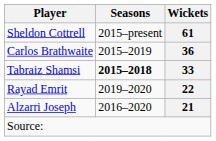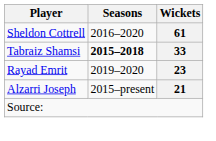 <table class="wikitable">
 <tr>
 <th>Player</th>
 <th>Seasons</th>
 <th>Wickets</th>
 </tr>
 <tr>
 <td><a href='#'>Sheldon Cottrell</a></td>
-<td>2015–present</td>
+<td>2016–2020</td>
 <th>61</th>
-</tr>
-<tr>
-<td><a href='#'>Carlos Brathwaite</a></td>
-<td>2015–2019</td>
-<th>36</th>
 </tr>
 <tr>
 <td><a href='#'>Tabraiz Shamsi</a></td>
 <td><strong>2015–2018</strong></td>
 <th>33</th>
 </tr>
 <tr>
 <td><a href='#'>Rayad Emrit</a></td>
 <td>2019–2020</td>
-<th>22</th>
+<th>23</th>
 </tr>
 <tr>
 <td><a href='#'>Alzarri Joseph</a></td>
-<td>2016–2020</td>
+<td>2015–present</td>
 <th>21</th>
 </tr>
 <tr>
 <td colspan="3" style="text-align:left">Source: </td>
 </tr>
 </table>
